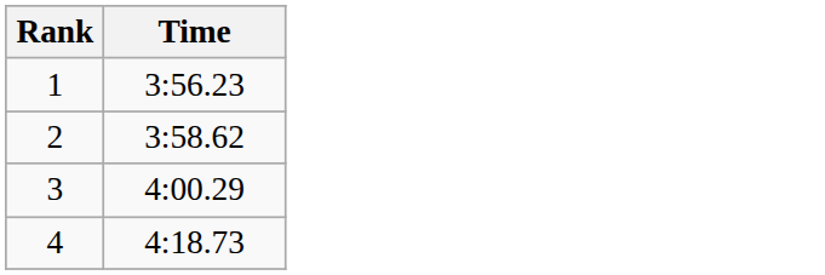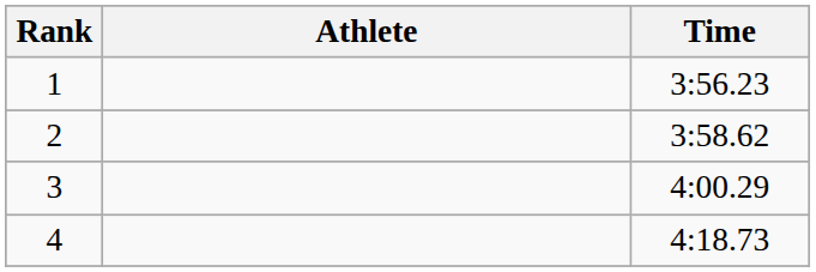 <table class=wikitable style="text-align:center">
 <tr>
 <th width=40>Rank</th>
+<th width=250>Athlete</th>
 <th width=80>Time</th>
 </tr>
 <tr>
 <td>1</td>
+<td align=left></td>
 <td>3:56.23</td>
 </tr>
 <tr>
 <td>2</td>
+<td align=left></td>
 <td>3:58.62</td>
 </tr>
 <tr>
 <td>3</td>
+<td align=left></td>
 <td>4:00.29</td>
 </tr>
 <tr>
 <td>4</td>
+<td align=left></td>
 <td>4:18.73</td>
 </tr>
 </table>
